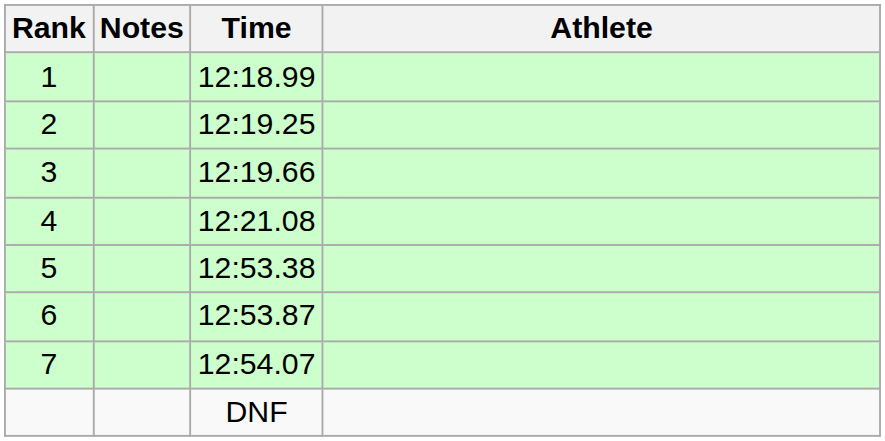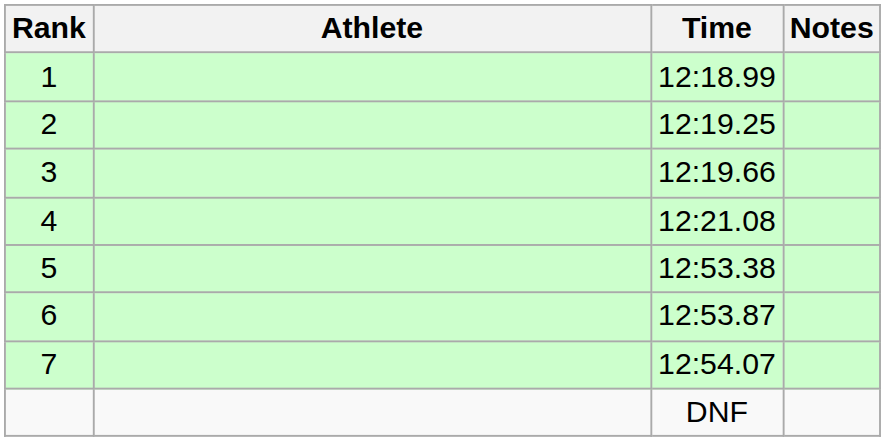 <table class="wikitable" style="text-align:center">
 <tr>
 <th>Rank</th>
+<th Style="width:18em">Athlete</th>
+<th>Time</th>
 <th>Notes</th>
-<th>Time</th>
-<th Style="width:18em">Athlete</th>
 </tr>
 <tr style="background:#cfc">
 <td>1</td>
+<td style="text-align:left"></td>
+<td>12:18.99</td>
 <td></td>
-<td>12:18.99</td>
-<td style="text-align:left"></td>
 </tr>
 <tr style="background:#cfc">
 <td>2</td>
+<td style="text-align:left"></td>
+<td>12:19.25</td>
 <td></td>
-<td>12:19.25</td>
-<td style="text-align:left"></td>
 </tr>
 <tr style="background:#cfc">
 <td>3</td>
+<td style="text-align:left"></td>
+<td>12:19.66</td>
 <td></td>
-<td>12:19.66</td>
-<td style="text-align:left"></td>
 </tr>
 <tr style="background:#cfc">
 <td>4</td>
+<td style="text-align:left"></td>
+<td>12:21.08</td>
 <td></td>
-<td>12:21.08</td>
-<td style="text-align:left"></td>
 </tr>
 <tr style="background:#cfc">
 <td>5</td>
+<td style="text-align:left"></td>
+<td>12:53.38</td>
 <td></td>
-<td>12:53.38</td>
-<td style="text-align:left"></td>
 </tr>
 <tr style="background:#cfc">
 <td>6</td>
+<td style="text-align:left"></td>
+<td>12:53.87</td>
 <td></td>
-<td>12:53.87</td>
-<td style="text-align:left"></td>
 </tr>
 <tr style="background:#cfc">
 <td>7</td>
+<td style="text-align:left"></td>
+<td>12:54.07</td>
 <td></td>
-<td>12:54.07</td>
-<td style="text-align:left"></td>
 </tr>
 <tr>
 <td></td>
+<td style="text-align:left"></td>
+<td>DNF</td>
 <td></td>
-<td>DNF</td>
-<td style="text-align:left"></td>
 </tr>
 </table>
